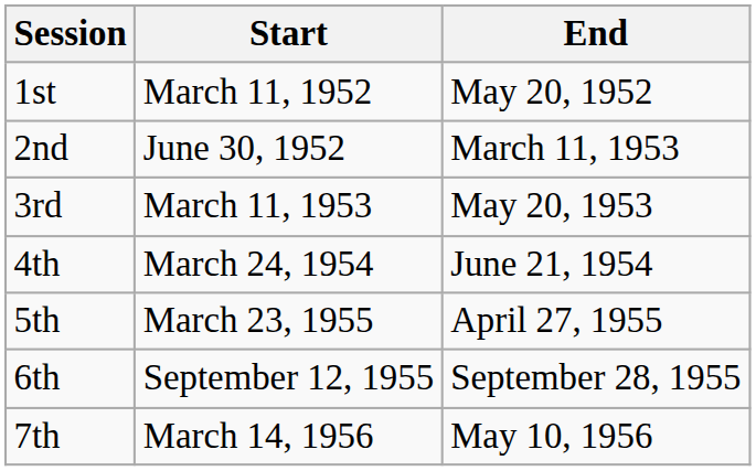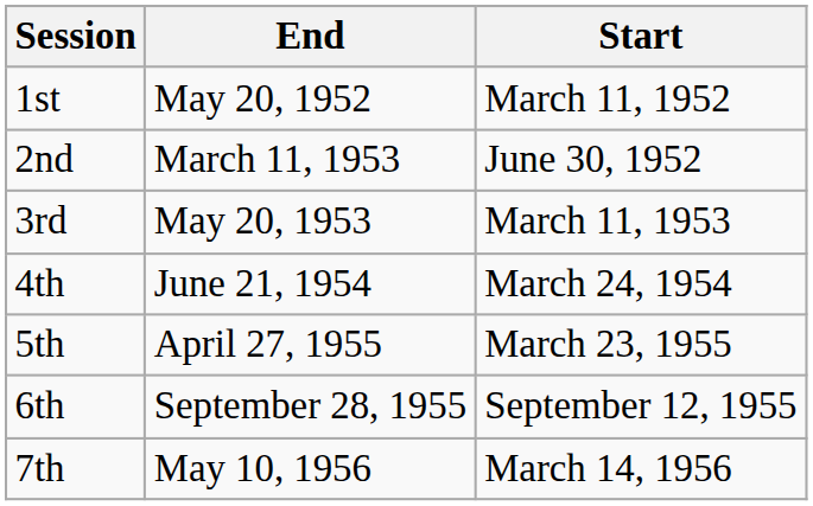 <table class="wikitable">
 <tr>
 <th>Session</th>
+<th>End</th>
 <th>Start</th>
-<th>End</th>
 </tr>
 <tr>
 <td>1st</td>
+<td>May 20, 1952</td>
 <td>March 11, 1952</td>
-<td>May 20, 1952</td>
 </tr>
 <tr>
 <td>2nd</td>
+<td>March 11, 1953</td>
 <td>June 30, 1952</td>
+</tr>
+<tr>
+<td>3rd</td>
+<td>May 20, 1953</td>
 <td>March 11, 1953</td>
 </tr>
 <tr>
-<td>3rd</td>
-<td>March 11, 1953</td>
-<td>May 20, 1953</td>
-</tr>
-<tr>
 <td>4th</td>
+<td>June 21, 1954</td>
 <td>March 24, 1954</td>
-<td>June 21, 1954</td>
 </tr>
 <tr>
 <td>5th</td>
+<td>April 27, 1955</td>
 <td>March 23, 1955</td>
-<td>April 27, 1955</td>
 </tr>
 <tr>
 <td>6th</td>
+<td>September 28, 1955</td>
 <td>September 12, 1955</td>
-<td>September 28, 1955</td>
 </tr>
 <tr>
 <td>7th</td>
+<td>May 10, 1956</td>
 <td>March 14, 1956</td>
-<td>May 10, 1956</td>
 </tr>
 </table>
